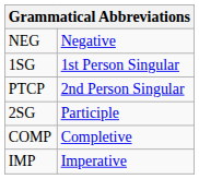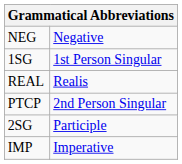 <table class="wikitable">
 <tr>
 <th colspan="2">Grammatical Abbreviations</th>
 </tr>
 <tr>
 <td>NEG</td>
 <td><a href='#'>Negative</a></td>
 </tr>
 <tr>
 <td>1SG</td>
 <td><a href='#'>1st Person Singular</a></td>
 </tr>
 <tr>
+<td>REAL</td>
+<td><a href='#'>Realis</a></td>
+</tr>
+<tr>
 <td>PTCP</td>
 <td><a href='#'>2nd Person Singular</a></td>
 </tr>
 <tr>
 <td>2SG</td>
 <td><a href='#'>Participle</a></td>
 </tr>
 <tr>
-<td>COMP</td>
-<td><a href='#'>Completive</a></td>
-</tr>
-<tr>
 <td>IMP</td>
 <td><a href='#'>Imperative</a></td>
 </tr>
 </table>
